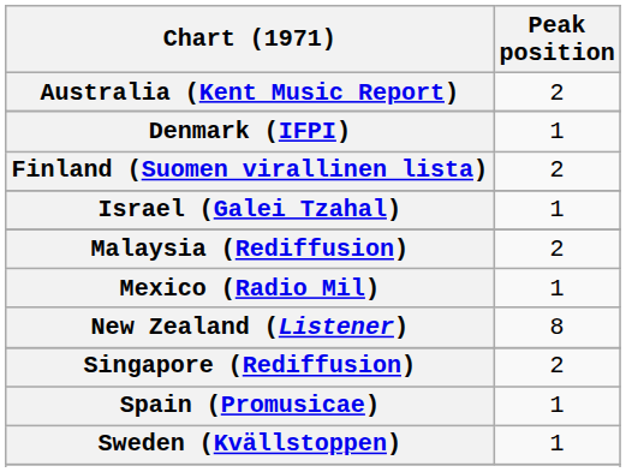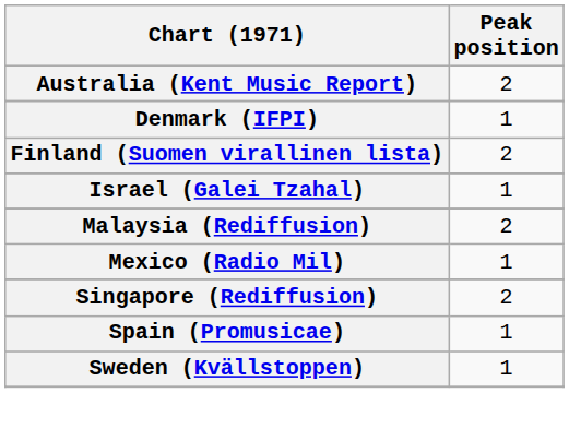 <table class="wikitable sortable plainrowheaders" style="text-align:center">
 <tr>
 <th>Chart (1971)</th>
 <th>Peak<br>position</th>
 </tr>
 <tr>
 <th scope="row">Australia (<a href='#'>Kent Music Report</a>)</th>
 <td>2</td>
 </tr>
 <tr>
 </tr>
 <tr>
 </tr>
 <tr>
 </tr>
 <tr>
 <th scope="row">Denmark (<a href='#'>IFPI</a>)</th>
 <td>1</td>
 </tr>
 <tr>
 <th scope="row">Finland (<a href='#'>Suomen virallinen lista</a>)</th>
 <td>2</td>
 </tr>
 <tr>
 </tr>
 <tr>
 <th scope="row">Israel (<a href='#'>Galei Tzahal</a>)</th>
 <td>1</td>
 </tr>
 <tr>
 </tr>
 <tr>
 </tr>
 <tr>
 <th scope="row">Malaysia (<a href='#'>Rediffusion</a>)</th>
 <td>2</td>
 </tr>
 <tr>
 <th scope="row">Mexico (<a href='#'>Radio Mil</a>)</th>
 <td>1</td>
 </tr>
 <tr>
-<th scope="row">New Zealand (<em><a href='#'>Listener</a></em>)</th>
-<td>8</td>
-</tr>
-<tr>
 </tr>
 <tr>
 <th scope="row">Singapore (<a href='#'>Rediffusion</a>)</th>
 <td>2</td>
 </tr>
 <tr>
 <th scope="row">Spain (<a href='#'>Promusicae</a>)</th>
 <td>1</td>
 </tr>
 <tr>
 <th scope="row">Sweden (<a href='#'>Kvällstoppen</a>)</th>
 <td>1</td>
 </tr>
 <tr>
 </tr>
 <tr>
 </tr>
 <tr>
 </tr>
 </table>
